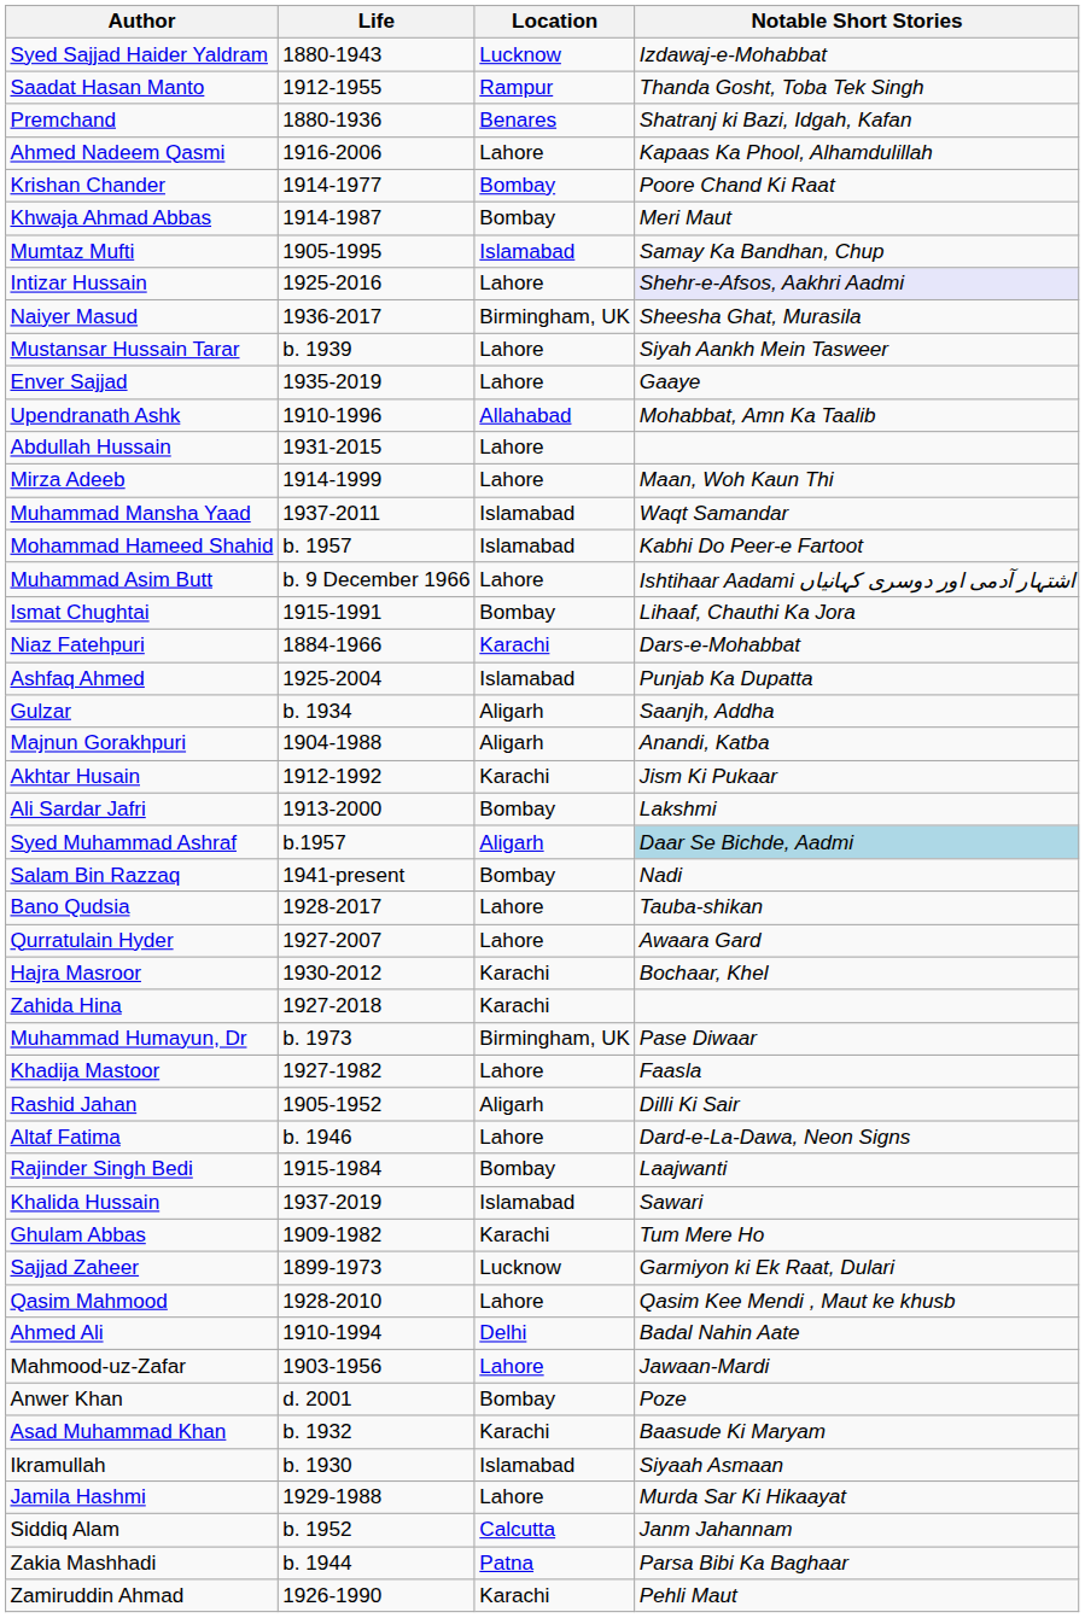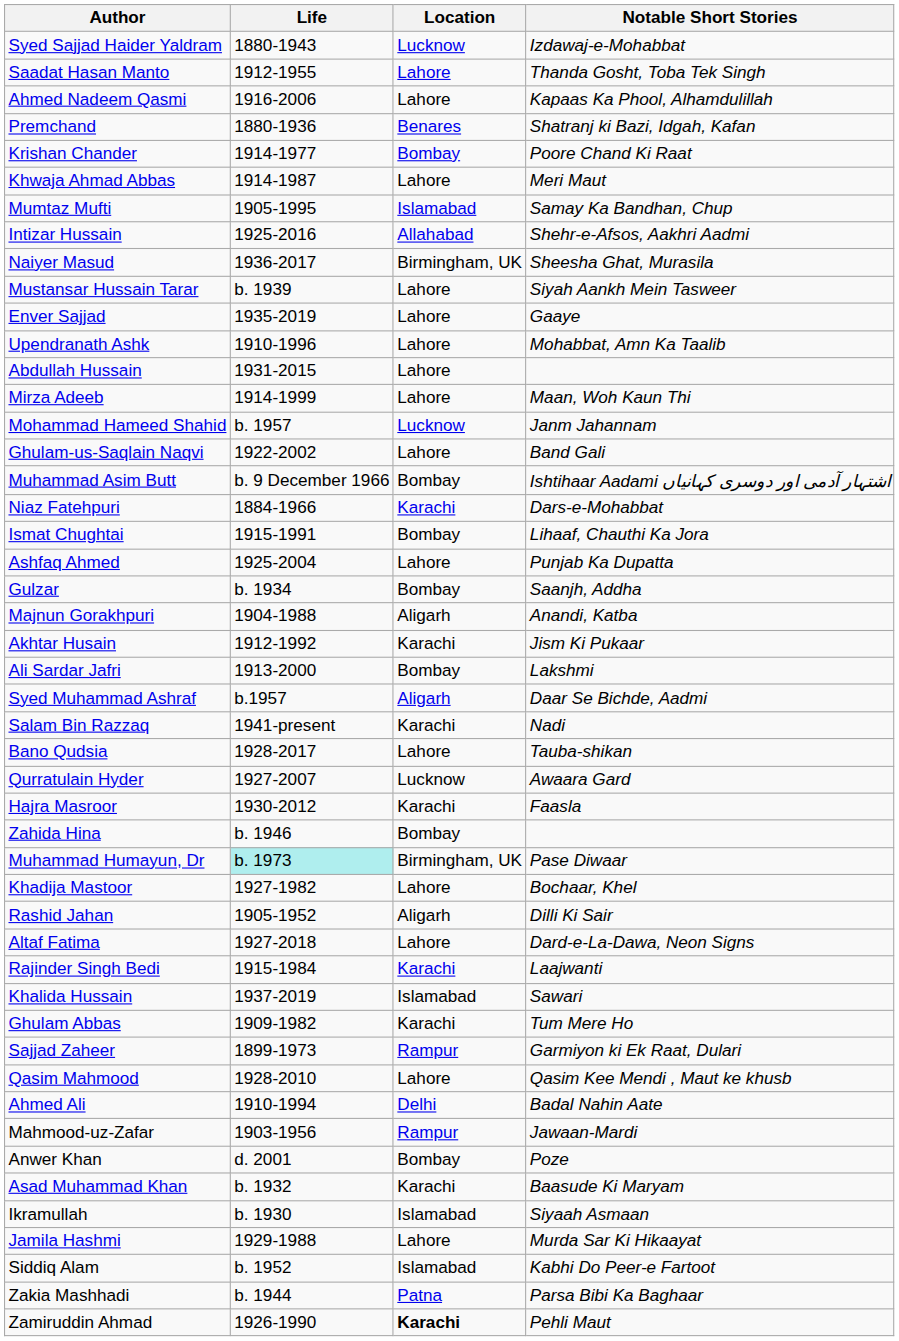 <table class="wikitable">
 <tr>
 <th>Author</th>
 <th>Life</th>
 <th>Location</th>
 <th>Notable Short Stories</th>
 </tr>
 <tr>
 <td><a href='#'>Syed Sajjad Haider Yaldram</a></td>
 <td>1880-1943</td>
 <td><a href='#'>Lucknow</a></td>
 <td><em>Izdawaj-e-Mohabbat</em></td>
 </tr>
 <tr>
 <td><a href='#'>Saadat Hasan Manto</a></td>
 <td>1912-1955</td>
-<td><a href='#'>Rampur</a></td>
+<td><a href='#'>Lahore</a></td>
 <td><em>Thanda Gosht, Toba Tek Singh</em></td>
+</tr>
+<tr>
+<td><a href='#'>Ahmed Nadeem Qasmi</a></td>
+<td>1916-2006</td>
+<td>Lahore</td>
+<td><em>Kapaas Ka Phool, Alhamdulillah</em></td>
 </tr>
 <tr>
 <td><a href='#'>Premchand</a></td>
 <td>1880-1936</td>
 <td><a href='#'>Benares</a></td>
 <td><em>Shatranj ki Bazi, Idgah, Kafan</em></td>
-</tr>
-<tr>
-<td><a href='#'>Ahmed Nadeem Qasmi</a></td>
-<td>1916-2006</td>
-<td>Lahore</td>
-<td><em>Kapaas Ka Phool, Alhamdulillah</em></td>
 </tr>
 <tr>
 <td><a href='#'>Krishan Chander</a></td>
 <td>1914-1977</td>
 <td><a href='#'>Bombay</a></td>
 <td><em>Poore Chand Ki Raat</em></td>
 </tr>
 <tr>
 <td><a href='#'>Khwaja Ahmad Abbas</a></td>
 <td>1914-1987</td>
-<td>Bombay</td>
+<td>Lahore</td>
 <td><em>Meri Maut</em></td>
 </tr>
 <tr>
 <td><a href='#'>Mumtaz Mufti</a></td>
 <td>1905-1995</td>
 <td><a href='#'>Islamabad</a></td>
 <td><em>Samay Ka Bandhan, Chup</em></td>
 </tr>
 <tr>
 <td><a href='#'>Intizar Hussain</a></td>
 <td>1925-2016</td>
-<td>Lahore</td>
-<td style="background: lavender;"><em>Shehr-e-Afsos, Aakhri Aadmi</em></td>
+<td><a href='#'>Allahabad</a></td>
+<td><em>Shehr-e-Afsos, Aakhri Aadmi</em></td>
 </tr>
 <tr>
 <td><a href='#'>Naiyer Masud</a></td>
 <td>1936-2017</td>
 <td>Birmingham, UK</td>
 <td><em>Sheesha Ghat, Murasila</em></td>
 </tr>
 <tr>
 <td><a href='#'>Mustansar Hussain Tarar</a></td>
 <td>b. 1939</td>
 <td>Lahore</td>
 <td><em>Siyah Aankh Mein Tasweer</em></td>
 </tr>
 <tr>
 <td><a href='#'>Enver Sajjad</a></td>
 <td>1935-2019</td>
 <td>Lahore</td>
 <td><em>Gaaye</em></td>
 </tr>
 <tr>
 <td><a href='#'>Upendranath Ashk</a></td>
 <td>1910-1996</td>
-<td><a href='#'>Allahabad</a></td>
+<td>Lahore</td>
 <td><em>Mohabbat, Amn Ka Taalib</em></td>
 </tr>
 <tr>
 <td><a href='#'>Abdullah Hussain</a></td>
 <td>1931-2015</td>
 <td>Lahore</td>
 <td></td>
 </tr>
 <tr>
 <td><a href='#'>Mirza Adeeb</a></td>
 <td>1914-1999</td>
 <td>Lahore</td>
 <td><em>Maan, Woh Kaun Thi</em></td>
 </tr>
 <tr>
-<td><a href='#'>Muhammad Mansha Yaad</a></td>
-<td>1937-2011</td>
-<td>Islamabad</td>
-<td><em>Waqt Samandar</em></td>
+<td><a href='#'>Mohammad Hameed Shahid</a></td>
+<td>b. 1957</td>
+<td><a href='#'>Lucknow</a></td>
+<td><em>Janm Jahannam</em></td>
 </tr>
 <tr>
-<td><a href='#'>Mohammad Hameed Shahid</a></td>
-<td>b. 1957</td>
-<td>Islamabad</td>
-<td><em>Kabhi Do Peer-e Fartoot</em></td>
+<td><a href='#'>Ghulam-us-Saqlain Naqvi</a></td>
+<td>1922-2002</td>
+<td>Lahore</td>
+<td><em>Band Gali</em></td>
 </tr>
 <tr>
 <td><a href='#'>Muhammad Asim Butt</a></td>
 <td>b. 9 December 1966</td>
-<td>Lahore</td>
+<td>Bombay</td>
 <td><em>Ishtihaar Aadami  اشتہار آدمی اور دوسری کہانیاں</em></td>
+</tr>
+<tr>
+<td><a href='#'>Niaz Fatehpuri</a></td>
+<td>1884-1966</td>
+<td><a href='#'>Karachi</a></td>
+<td><em>Dars-e-Mohabbat</em></td>
 </tr>
 <tr>
 <td><a href='#'>Ismat Chughtai</a></td>
 <td>1915-1991</td>
 <td>Bombay</td>
 <td><em>Lihaaf, Chauthi Ka Jora</em></td>
 </tr>
 <tr>
-<td><a href='#'>Niaz Fatehpuri</a></td>
-<td>1884-1966</td>
-<td><a href='#'>Karachi</a></td>
-<td><em>Dars-e-Mohabbat</em></td>
-</tr>
-<tr>
 <td><a href='#'>Ashfaq Ahmed</a></td>
 <td>1925-2004</td>
-<td>Islamabad</td>
+<td>Lahore</td>
 <td><em>Punjab Ka Dupatta</em></td>
 </tr>
 <tr>
 <td><a href='#'>Gulzar</a></td>
 <td>b. 1934</td>
-<td>Aligarh</td>
+<td>Bombay</td>
 <td><em>Saanjh, Addha</em></td>
 </tr>
 <tr>
 <td><a href='#'>Majnun Gorakhpuri</a></td>
 <td>1904-1988</td>
 <td>Aligarh</td>
 <td><em>Anandi, Katba</em></td>
 </tr>
 <tr>
 <td><a href='#'>Akhtar Husain</a></td>
 <td>1912-1992</td>
 <td>Karachi</td>
 <td><em>Jism Ki Pukaar</em></td>
 </tr>
 <tr>
 <td><a href='#'>Ali Sardar Jafri</a></td>
 <td>1913-2000</td>
 <td>Bombay</td>
 <td><em>Lakshmi</em></td>
 </tr>
 <tr>
 <td><a href='#'>Syed Muhammad Ashraf</a></td>
 <td>b.1957</td>
 <td><a href='#'>Aligarh</a></td>
-<td style="background: lightblue;"><em>Daar Se Bichde, Aadmi</em></td>
+<td><em>Daar Se Bichde, Aadmi</em></td>
 </tr>
 <tr>
 <td><a href='#'>Salam Bin Razzaq</a></td>
 <td>1941-present</td>
-<td>Bombay</td>
+<td>Karachi</td>
 <td><em>Nadi</em></td>
 </tr>
 <tr>
 <td><a href='#'>Bano Qudsia</a></td>
 <td>1928-2017</td>
 <td>Lahore</td>
 <td><em>Tauba-shikan</em></td>
 </tr>
 <tr>
 <td><a href='#'>Qurratulain Hyder</a></td>
 <td>1927-2007</td>
-<td>Lahore</td>
+<td>Lucknow</td>
 <td><em>Awaara Gard</em></td>
 </tr>
 <tr>
 <td><a href='#'>Hajra Masroor</a></td>
 <td>1930-2012</td>
 <td>Karachi</td>
-<td><em>Bochaar, Khel</em></td>
+<td><em>Faasla</em></td>
 </tr>
 <tr>
 <td><a href='#'>Zahida Hina</a></td>
-<td>1927-2018</td>
-<td>Karachi</td>
+<td>b. 1946</td>
+<td>Bombay</td>
 </tr>
 <tr>
 <td><a href='#'>Muhammad Humayun, Dr</a></td>
-<td>b. 1973</td>
+<td style="background: paleturquoise;">b. 1973</td>
 <td>Birmingham, UK</td>
 <td><em> Pase Diwaar</em></td>
 </tr>
 <tr>
 <td><a href='#'>Khadija Mastoor</a></td>
 <td>1927-1982</td>
 <td>Lahore</td>
-<td><em>Faasla</em></td>
+<td><em>Bochaar, Khel</em></td>
 </tr>
 <tr>
 <td><a href='#'>Rashid Jahan</a></td>
 <td>1905-1952</td>
 <td>Aligarh</td>
 <td><em>Dilli Ki Sair</em></td>
 </tr>
 <tr>
 <td><a href='#'>Altaf Fatima</a></td>
-<td>b. 1946</td>
+<td>1927-2018</td>
 <td>Lahore</td>
 <td><em>Dard-e-La-Dawa, Neon Signs</em></td>
 </tr>
 <tr>
 <td><a href='#'>Rajinder Singh Bedi</a></td>
 <td>1915-1984</td>
-<td>Bombay</td>
+<td><a href='#'>Karachi</a></td>
 <td><em>Laajwanti</em></td>
 </tr>
 <tr>
 <td><a href='#'>Khalida Hussain</a></td>
 <td>1937-2019</td>
 <td>Islamabad</td>
 <td><em>Sawari</em></td>
 </tr>
 <tr>
 <td><a href='#'>Ghulam Abbas</a></td>
 <td>1909-1982</td>
 <td>Karachi</td>
 <td><em>Tum Mere Ho</em></td>
 </tr>
 <tr>
 <td><a href='#'>Sajjad Zaheer</a></td>
 <td>1899-1973</td>
-<td>Lucknow</td>
+<td><a href='#'>Rampur</a></td>
 <td><em>Garmiyon ki Ek Raat, Dulari</em></td>
 </tr>
 <tr>
 <td><a href='#'>Qasim Mahmood</a></td>
 <td>1928-2010</td>
 <td>Lahore</td>
 <td><em>Qasim Kee Mendi , Maut ke khusb</em></td>
 </tr>
 <tr>
 <td><a href='#'>Ahmed Ali</a></td>
 <td>1910-1994</td>
 <td><a href='#'>Delhi</a></td>
 <td><em>Badal Nahin Aate</em></td>
 </tr>
 <tr>
 <td>Mahmood-uz-Zafar</td>
 <td>1903-1956</td>
-<td><a href='#'>Lahore</a></td>
+<td><a href='#'>Rampur</a></td>
 <td><em>Jawaan-Mardi</em></td>
 </tr>
 <tr>
 <td>Anwer Khan</td>
 <td>d. 2001</td>
 <td>Bombay</td>
 <td><em>Poze</em></td>
 </tr>
 <tr>
 <td><a href='#'>Asad Muhammad Khan</a></td>
 <td>b. 1932</td>
 <td>Karachi</td>
 <td><em>Baasude Ki Maryam</em></td>
 </tr>
 <tr>
 <td>Ikramullah</td>
 <td>b. 1930</td>
 <td>Islamabad</td>
 <td><em>Siyaah Asmaan</em></td>
 </tr>
 <tr>
 <td><a href='#'>Jamila Hashmi</a></td>
 <td>1929-1988</td>
 <td>Lahore</td>
 <td><em>Murda Sar Ki Hikaayat</em></td>
 </tr>
 <tr>
 <td>Siddiq Alam</td>
 <td>b. 1952</td>
-<td><a href='#'>Calcutta</a></td>
-<td><em>Janm Jahannam</em></td>
+<td>Islamabad</td>
+<td><em>Kabhi Do Peer-e Fartoot</em></td>
 </tr>
 <tr>
 <td>Zakia Mashhadi</td>
 <td>b. 1944</td>
 <td><a href='#'>Patna</a></td>
 <td><em>Parsa Bibi Ka Baghaar</em></td>
 </tr>
 <tr>
 <td>Zamiruddin Ahmad</td>
 <td>1926-1990</td>
-<td>Karachi</td>
+<td><strong>Karachi</strong></td>
 <td><em>Pehli Maut</em></td>
 </tr>
 </table>
